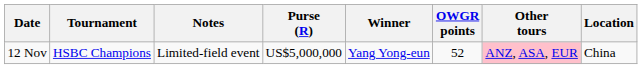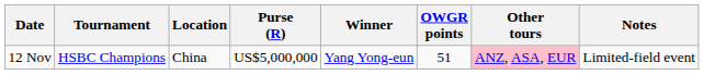 <table class="wikitable" style="font-size:95%">
 <tr>
 <th>Date</th>
 <th>Tournament</th>
-<th>Notes</th>
+<th>Location</th>
 <th>Purse<br>(<a href='#'>R</a>)</th>
 <th>Winner</th>
 <th><a href='#'>OWGR</a><br>points</th>
 <th>Other<br>tours</th>
-<th>Location</th>
+<th>Notes</th>
 </tr>
 <tr>
 <td>12 Nov</td>
 <td><a href='#'>HSBC Champions</a></td>
-<td>Limited-field event</td>
+<td>China</td>
 <td align=right>US$5,000,000</td>
 <td> <a href='#'>Yang Yong-eun</a></td>
-<td align=center>52</td>
+<td align=center>51</td>
 <td style="background: pink;"><a href='#'>ANZ</a>, <a href='#'>ASA</a>, <a href='#'>EUR</a></td>
-<td>China</td>
+<td>Limited-field event</td>
 </tr>
 </table>
